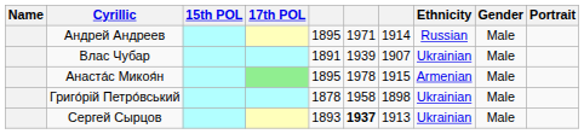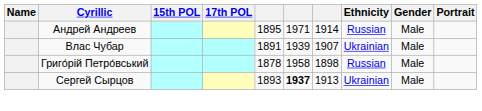 <table class="wikitable sortable" style=text-align:center>
 <tr>
 <th scope="col">Name</th>
 <th scope="col" class="unsortable"><a href='#'>Cyrillic</a></th>
 <th scope="col"><a href='#'>15th POL</a></th>
 <th scope="col"><a href='#'>17th POL</a></th>
 <th scope="col"></th>
 <th scope="col"></th>
 <th scope="col"></th>
 <th scope="col">Ethnicity</th>
 <th scope="col">Gender</th>
 <th scope="col" class="unsortable">Portrait</th>
 </tr>
 <tr>
 <th align="center" scope="row" style="font-weight:normal;"></th>
 <td>Андрей Андреев</td>
 <td bgcolor = #B2FFFF></td>
 <td bgcolor = ffffbb></td>
 <td>1895</td>
 <td>1971</td>
 <td>1914</td>
 <td><a href='#'>Russian</a></td>
 <td>Male</td>
 <td></td>
 </tr>
 <tr>
 <th align="center" scope="row" style="font-weight:normal;"></th>
 <td>Влас Чубар</td>
 <td bgcolor = #B2FFFF></td>
 <td bgcolor = #B2FFFF></td>
 <td>1891</td>
 <td>1939</td>
 <td>1907</td>
 <td><a href='#'>Ukrainian</a></td>
 <td>Male</td>
 <td></td>
 </tr>
 <tr>
 <th align="center" scope="row" style="font-weight:normal;"></th>
-<td>Анаста́с Микоя́н</td>
-<td bgcolor = #B2FFFF></td>
-<td bgcolor = LightGreen></td>
-<td>1895</td>
-<td>1978</td>
-<td>1915</td>
-<td><a href='#'>Armenian</a></td>
-<td>Male</td>
-<td></td>
-</tr>
-<tr>
-<th align="center" scope="row" style="font-weight:normal;"></th>
 <td>Григо́рій Петро́вський</td>
 <td bgcolor = #B2FFFF></td>
 <td bgcolor = #B2FFFF></td>
 <td>1878</td>
 <td>1958</td>
 <td>1898</td>
-<td><a href='#'>Ukrainian</a></td>
+<td><a href='#'>Russian</a></td>
 <td>Male</td>
 <td></td>
 </tr>
 <tr>
 <th align="center" scope="row" style="font-weight:normal;"></th>
 <td>Сергей Сырцов</td>
 <td bgcolor = #B2FFFF></td>
 <td bgcolor = ffffbb></td>
 <td>1893</td>
 <td><strong>1937</strong></td>
 <td>1913</td>
 <td><a href='#'>Ukrainian</a></td>
 <td>Male</td>
 <td></td>
 </tr>
 </table>
